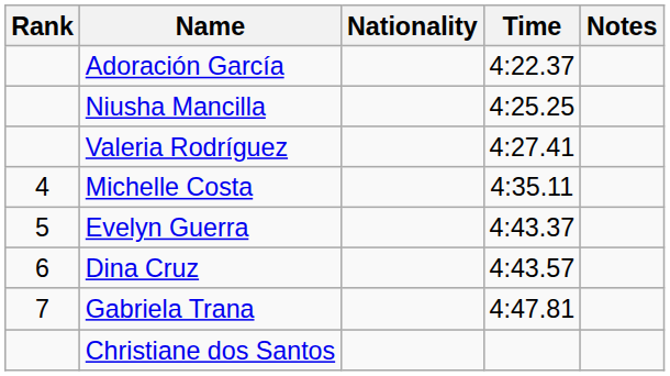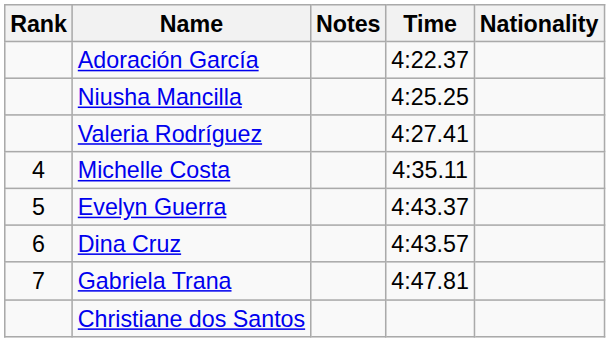 <table class="wikitable sortable" style="text-align:center;font-size:95%">
 <tr>
 <th>Rank</th>
 <th>Name</th>
+<th>Notes</th>
+<th>Time</th>
 <th>Nationality</th>
-<th>Time</th>
-<th>Notes</th>
 </tr>
 <tr>
 <td></td>
 <td align=left><a href='#'>Adoración García</a></td>
+<td></td>
+<td>4:22.37</td>
 <td align=left></td>
-<td>4:22.37</td>
-<td></td>
 </tr>
 <tr>
 <td></td>
 <td align=left><a href='#'>Niusha Mancilla</a></td>
+<td></td>
+<td>4:25.25</td>
 <td align=left></td>
-<td>4:25.25</td>
-<td></td>
 </tr>
 <tr>
 <td></td>
 <td align=left><a href='#'>Valeria Rodríguez</a></td>
+<td></td>
+<td>4:27.41</td>
 <td align=left></td>
-<td>4:27.41</td>
-<td></td>
 </tr>
 <tr>
 <td>4</td>
 <td align=left><a href='#'>Michelle Costa</a></td>
+<td></td>
+<td>4:35.11</td>
 <td align=left></td>
-<td>4:35.11</td>
-<td></td>
 </tr>
 <tr>
 <td>5</td>
 <td align=left><a href='#'>Evelyn Guerra</a></td>
+<td></td>
+<td>4:43.37</td>
 <td align=left></td>
-<td>4:43.37</td>
-<td></td>
 </tr>
 <tr>
 <td>6</td>
 <td align=left><a href='#'>Dina Cruz</a></td>
+<td></td>
+<td>4:43.57</td>
 <td align=left></td>
-<td>4:43.57</td>
-<td></td>
 </tr>
 <tr>
 <td>7</td>
 <td align=left><a href='#'>Gabriela Trana</a></td>
+<td></td>
+<td>4:47.81</td>
 <td align=left></td>
-<td>4:47.81</td>
-<td></td>
 </tr>
 <tr>
 <td></td>
 <td align=left><a href='#'>Christiane dos Santos</a></td>
-<td align=left></td>
 <td></td>
 <td></td>
+<td align=left></td>
 </tr>
 </table>
